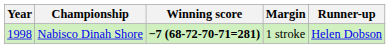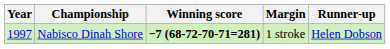 <table class="wikitable">
 <tr>
 <th>Year</th>
 <th>Championship</th>
 <th>Winning score</th>
 <th>Margin</th>
 <th>Runner-up</th>
 </tr>
 <tr style="background:#D0F0C0;">
-<td><a href='#'>1998</a></td>
+<td><a href='#'>1997</a></td>
 <td><a href='#'>Nabisco Dinah Shore</a></td>
 <td><strong>−7 (68-72-70-71=281)</strong></td>
 <td>1 stroke</td>
 <td> <a href='#'>Helen Dobson</a></td>
 </tr>
 </table>
